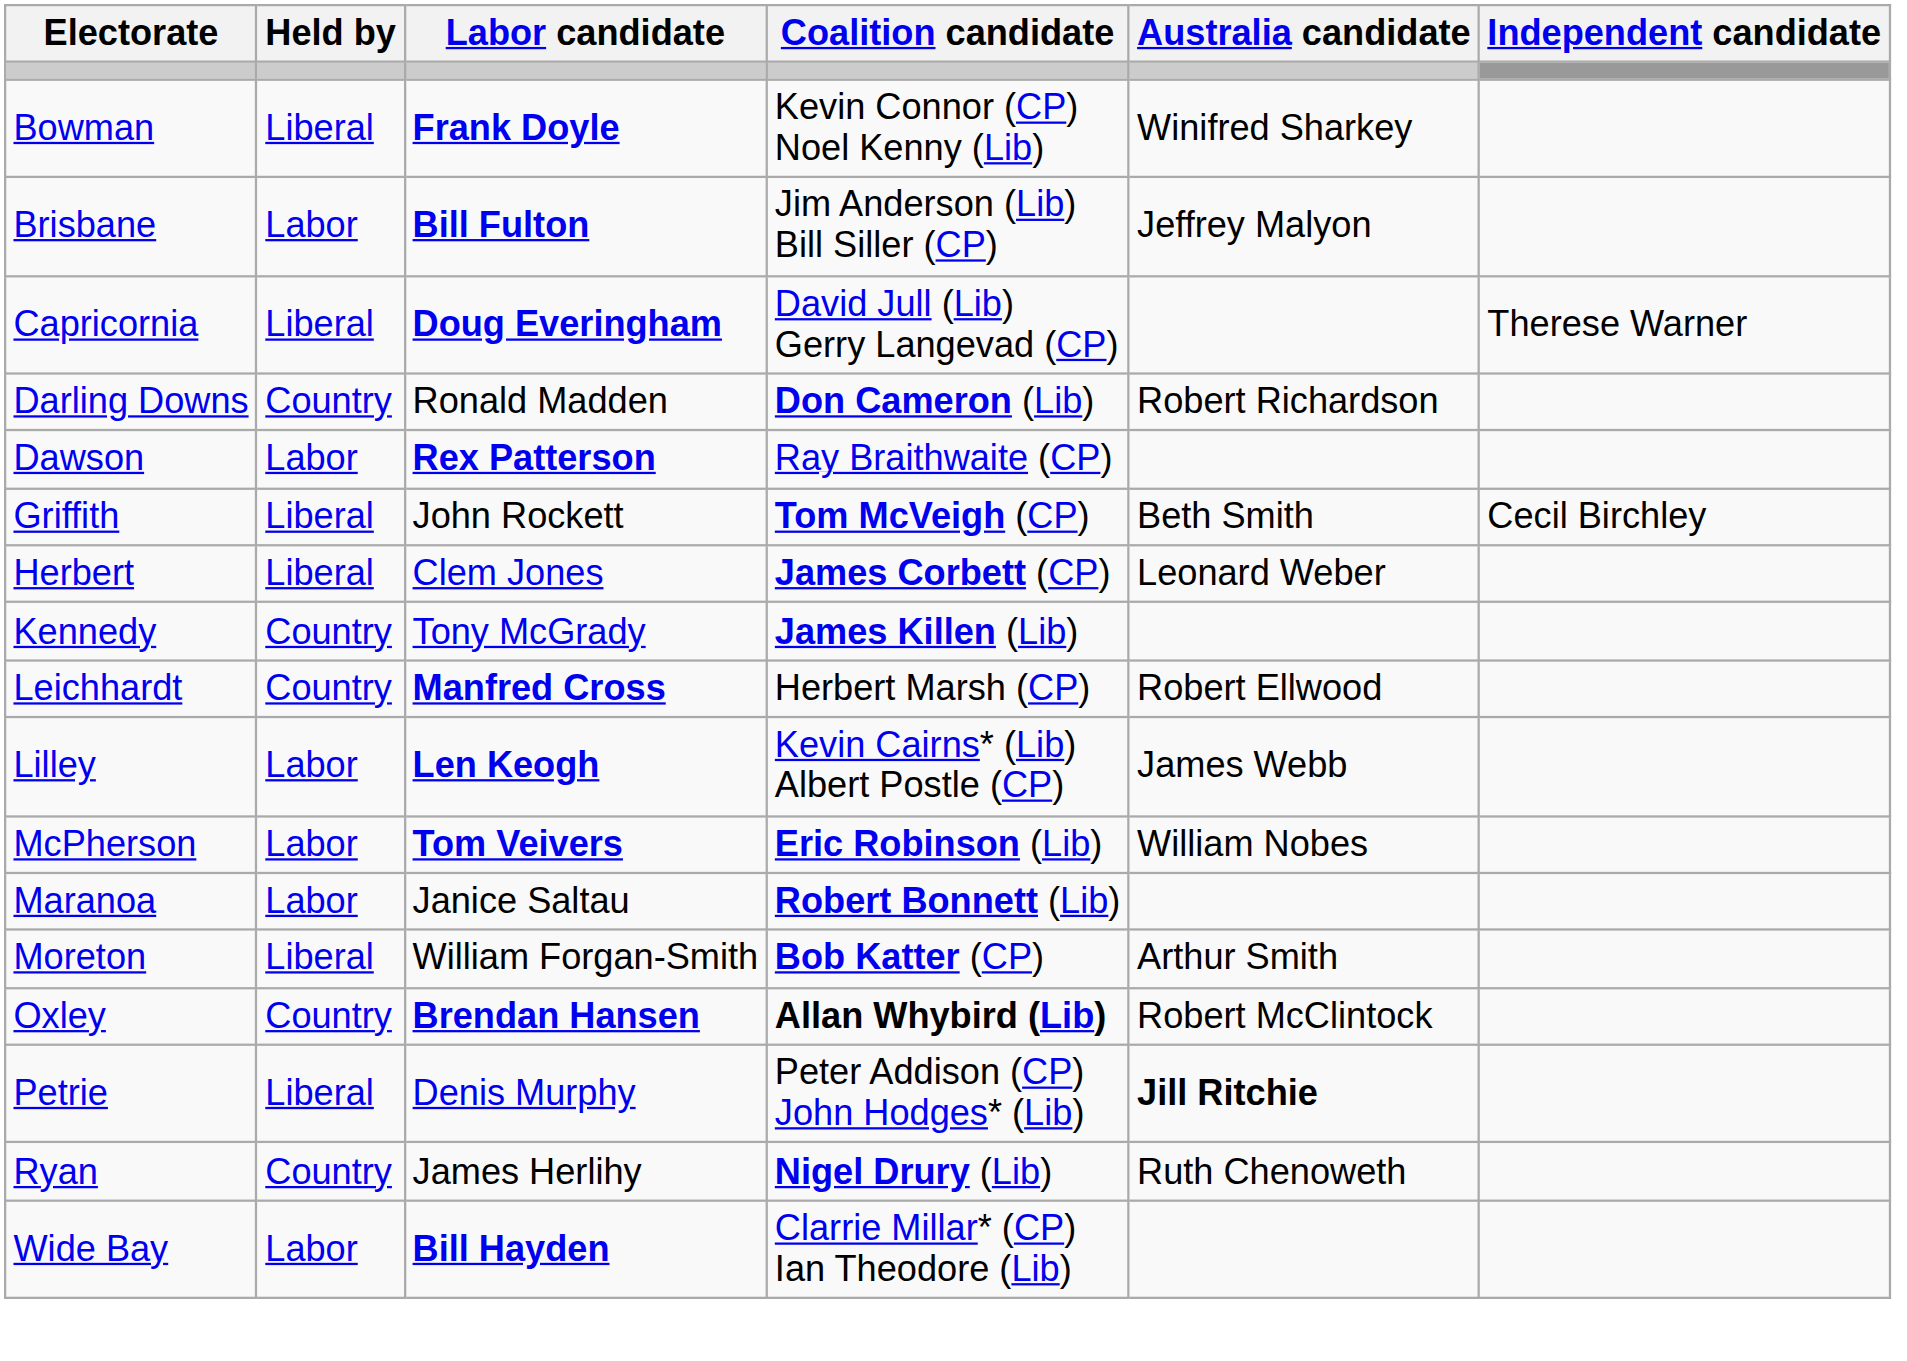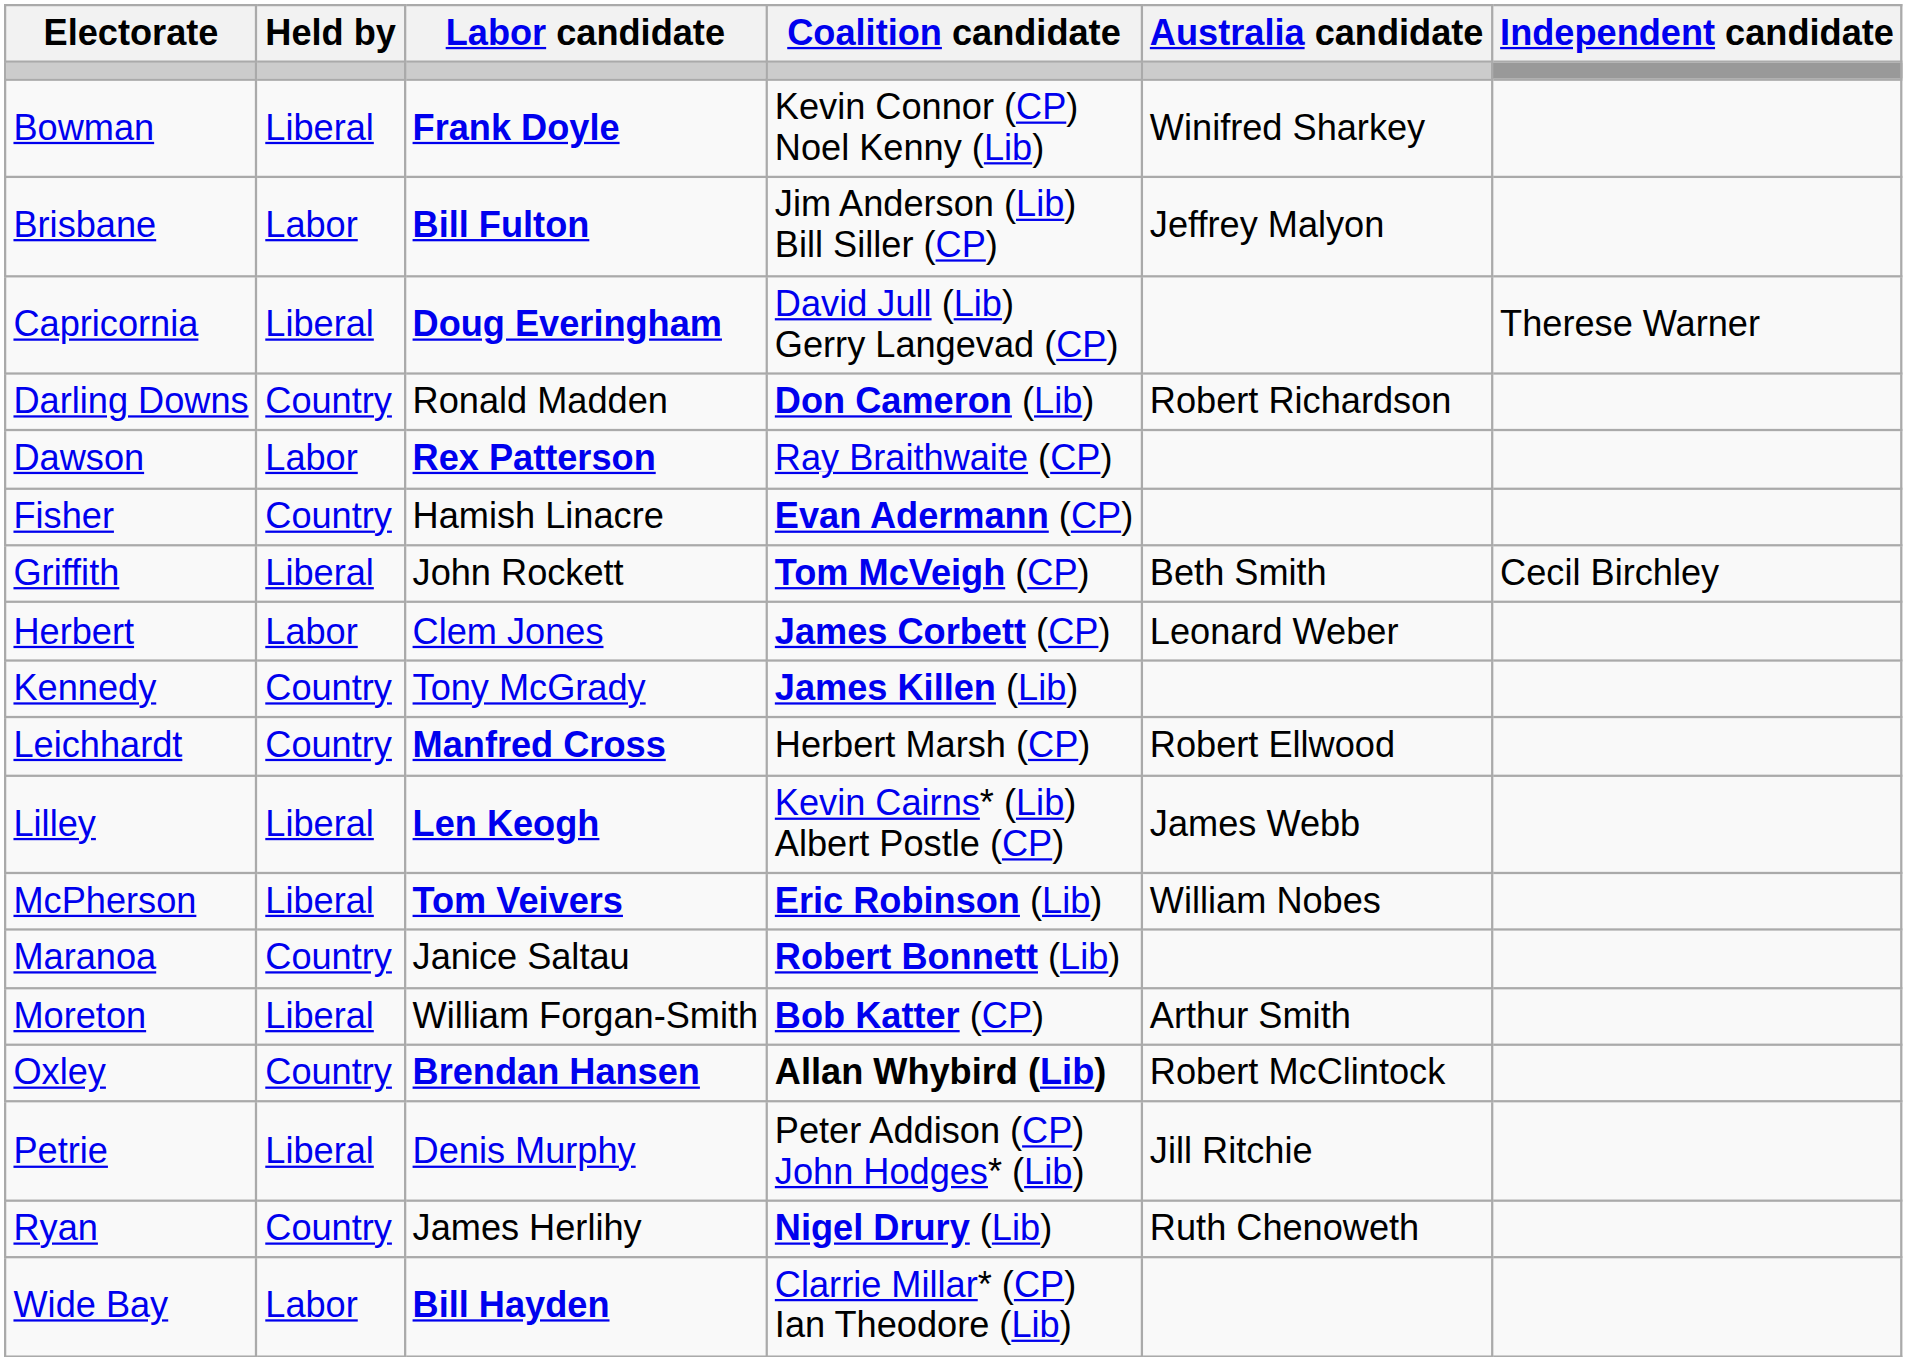 <table class="wikitable">
 <tr>
 <th>Electorate</th>
 <th>Held by</th>
 <th><a href='#'>Labor</a> candidate</th>
 <th><a href='#'>Coalition</a> candidate</th>
 <th><a href='#'>Australia</a> candidate</th>
 <th><a href='#'>Independent</a> candidate</th>
 </tr>
 <tr bgcolor="#cccccc">
 <td></td>
 <td></td>
 <td></td>
 <td></td>
 <td></td>
 <td bgcolor="#999999"></td>
 </tr>
 <tr>
 <td><a href='#'>Bowman</a></td>
 <td><a href='#'>Liberal</a></td>
 <td><strong><a href='#'>Frank Doyle</a></strong></td>
 <td>Kevin Connor (<a href='#'>CP</a>)<br>Noel Kenny (<a href='#'>Lib</a>)</td>
 <td>Winifred Sharkey</td>
 <td></td>
 </tr>
 <tr>
 <td><a href='#'>Brisbane</a></td>
 <td><a href='#'>Labor</a></td>
 <td><strong><a href='#'>Bill Fulton</a></strong></td>
 <td>Jim Anderson (<a href='#'>Lib</a>)<br>Bill Siller (<a href='#'>CP</a>)</td>
 <td>Jeffrey Malyon</td>
 <td></td>
 </tr>
 <tr>
 <td><a href='#'>Capricornia</a></td>
 <td><a href='#'>Liberal</a></td>
 <td><strong><a href='#'>Doug Everingham</a></strong></td>
 <td><a href='#'>David Jull</a> (<a href='#'>Lib</a>)<br>Gerry Langevad (<a href='#'>CP</a>)</td>
 <td></td>
 <td>Therese Warner</td>
 </tr>
 <tr>
 <td><a href='#'>Darling Downs</a></td>
 <td><a href='#'>Country</a></td>
 <td>Ronald Madden</td>
 <td><strong><a href='#'>Don Cameron</a></strong> (<a href='#'>Lib</a>)</td>
 <td>Robert Richardson</td>
 <td></td>
 </tr>
 <tr>
 <td><a href='#'>Dawson</a></td>
 <td><a href='#'>Labor</a></td>
 <td><strong><a href='#'>Rex Patterson</a></strong></td>
 <td><a href='#'>Ray Braithwaite</a> (<a href='#'>CP</a>)</td>
 <td></td>
 <td></td>
 </tr>
 <tr>
+<td><a href='#'>Fisher</a></td>
+<td><a href='#'>Country</a></td>
+<td>Hamish Linacre</td>
+<td><strong><a href='#'>Evan Adermann</a></strong> (<a href='#'>CP</a>)</td>
+<td></td>
+<td></td>
+</tr>
+<tr>
 <td><a href='#'>Griffith</a></td>
 <td><a href='#'>Liberal</a></td>
 <td>John Rockett</td>
 <td><strong><a href='#'>Tom McVeigh</a></strong> (<a href='#'>CP</a>)</td>
 <td>Beth Smith</td>
 <td>Cecil Birchley</td>
 </tr>
 <tr>
 <td><a href='#'>Herbert</a></td>
-<td><a href='#'>Liberal</a></td>
+<td><a href='#'>Labor</a></td>
 <td><a href='#'>Clem Jones</a></td>
 <td><strong><a href='#'>James Corbett</a></strong> (<a href='#'>CP</a>)</td>
 <td>Leonard Weber</td>
 <td></td>
 </tr>
 <tr>
 <td><a href='#'>Kennedy</a></td>
 <td><a href='#'>Country</a></td>
 <td><a href='#'>Tony McGrady</a></td>
 <td><strong><a href='#'>James Killen</a></strong> (<a href='#'>Lib</a>)</td>
 <td></td>
 <td></td>
 </tr>
 <tr>
 <td><a href='#'>Leichhardt</a></td>
 <td><a href='#'>Country</a></td>
 <td><strong><a href='#'>Manfred Cross</a></strong></td>
 <td>Herbert Marsh (<a href='#'>CP</a>)</td>
 <td>Robert Ellwood</td>
 <td></td>
 </tr>
 <tr>
 <td><a href='#'>Lilley</a></td>
-<td><a href='#'>Labor</a></td>
+<td><a href='#'>Liberal</a></td>
 <td><strong><a href='#'>Len Keogh</a></strong></td>
 <td><a href='#'>Kevin Cairns</a>* (<a href='#'>Lib</a>)<br>Albert Postle (<a href='#'>CP</a>)</td>
 <td>James Webb</td>
 <td></td>
 </tr>
 <tr>
 <td><a href='#'>McPherson</a></td>
-<td><a href='#'>Labor</a></td>
+<td><a href='#'>Liberal</a></td>
 <td><strong><a href='#'>Tom Veivers</a></strong></td>
 <td><strong><a href='#'>Eric Robinson</a></strong> (<a href='#'>Lib</a>)</td>
 <td>William Nobes</td>
 <td></td>
 </tr>
 <tr>
 <td><a href='#'>Maranoa</a></td>
-<td><a href='#'>Labor</a></td>
+<td><a href='#'>Country</a></td>
 <td>Janice Saltau</td>
 <td><strong><a href='#'>Robert Bonnett</a></strong> (<a href='#'>Lib</a>)</td>
 <td></td>
 <td></td>
 </tr>
 <tr>
 <td><a href='#'>Moreton</a></td>
 <td><a href='#'>Liberal</a></td>
 <td>William Forgan-Smith</td>
 <td><strong><a href='#'>Bob Katter</a></strong> (<a href='#'>CP</a>)</td>
 <td>Arthur Smith</td>
 <td></td>
 </tr>
 <tr>
 <td><a href='#'>Oxley</a></td>
 <td><a href='#'>Country</a></td>
 <td><strong><a href='#'>Brendan Hansen</a></strong></td>
 <td><strong>Allan Whybird (<a href='#'>Lib</a>)</strong></td>
 <td>Robert McClintock</td>
 <td></td>
 </tr>
 <tr>
 <td><a href='#'>Petrie</a></td>
 <td><a href='#'>Liberal</a></td>
 <td><a href='#'>Denis Murphy</a></td>
 <td>Peter Addison (<a href='#'>CP</a>)<br><a href='#'>John Hodges</a>* (<a href='#'>Lib</a>)</td>
-<td><strong>Jill Ritchie</strong></td>
+<td>Jill Ritchie</td>
 <td></td>
 </tr>
 <tr>
 <td><a href='#'>Ryan</a></td>
 <td><a href='#'>Country</a></td>
 <td>James Herlihy</td>
 <td><strong><a href='#'>Nigel Drury</a></strong> (<a href='#'>Lib</a>)</td>
 <td>Ruth Chenoweth</td>
 <td></td>
 </tr>
 <tr>
 <td><a href='#'>Wide Bay</a></td>
 <td><a href='#'>Labor</a></td>
 <td><strong><a href='#'>Bill Hayden</a></strong></td>
 <td><a href='#'>Clarrie Millar</a>* (<a href='#'>CP</a>)<br>Ian Theodore (<a href='#'>Lib</a>)</td>
 <td></td>
 <td></td>
 </tr>
 </table>
